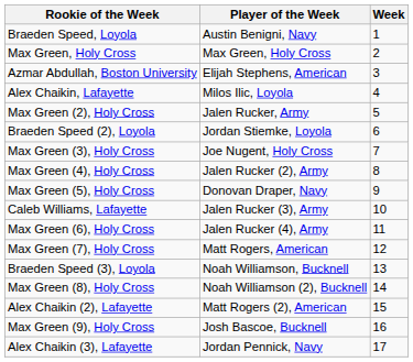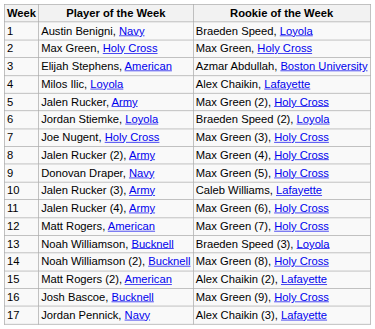 <table class="wikitable" border="1">
 <tr>
+<th align="center">Week</th>
+<th align="center">Player of the Week</th>
 <th align="center">Rookie of the Week</th>
-<th align="center">Player of the Week</th>
-<th align="center">Week</th>
 </tr>
 <tr>
+<td>1</td>
+<td>Austin Benigni, <a href='#'>Navy</a></td>
 <td>Braeden Speed, <a href='#'>Loyola</a></td>
-<td>Austin Benigni, <a href='#'>Navy</a></td>
-<td>1</td>
 </tr>
 <tr>
+<td>2</td>
 <td>Max Green, <a href='#'>Holy Cross</a></td>
 <td>Max Green, <a href='#'>Holy Cross</a></td>
-<td>2</td>
 </tr>
 <tr>
+<td>3</td>
+<td>Elijah Stephens, <a href='#'>American</a></td>
 <td>Azmar Abdullah, <a href='#'>Boston University</a></td>
-<td>Elijah Stephens, <a href='#'>American</a></td>
-<td>3</td>
 </tr>
 <tr>
+<td>4</td>
+<td>Milos Ilic, <a href='#'>Loyola</a></td>
 <td>Alex Chaikin, <a href='#'>Lafayette</a></td>
-<td>Milos Ilic, <a href='#'>Loyola</a></td>
-<td>4</td>
 </tr>
 <tr>
+<td>5</td>
+<td>Jalen Rucker, <a href='#'>Army</a></td>
 <td>Max Green (2), <a href='#'>Holy Cross</a></td>
-<td>Jalen Rucker, <a href='#'>Army</a></td>
-<td>5</td>
 </tr>
 <tr>
+<td>6</td>
+<td>Jordan Stiemke, <a href='#'>Loyola</a></td>
 <td>Braeden Speed (2), <a href='#'>Loyola</a></td>
-<td>Jordan Stiemke, <a href='#'>Loyola</a></td>
-<td>6</td>
 </tr>
 <tr>
+<td>7</td>
+<td>Joe Nugent, <a href='#'>Holy Cross</a></td>
 <td>Max Green (3), <a href='#'>Holy Cross</a></td>
-<td>Joe Nugent, <a href='#'>Holy Cross</a></td>
-<td>7</td>
 </tr>
 <tr>
+<td>8</td>
+<td>Jalen Rucker (2), <a href='#'>Army</a></td>
 <td>Max Green (4), <a href='#'>Holy Cross</a></td>
-<td>Jalen Rucker (2), <a href='#'>Army</a></td>
-<td>8</td>
 </tr>
 <tr>
+<td>9</td>
+<td>Donovan Draper, <a href='#'>Navy</a></td>
 <td>Max Green (5), <a href='#'>Holy Cross</a></td>
-<td>Donovan Draper, <a href='#'>Navy</a></td>
-<td>9</td>
 </tr>
 <tr>
+<td>10</td>
+<td>Jalen Rucker (3), <a href='#'>Army</a></td>
 <td>Caleb Williams, <a href='#'>Lafayette</a></td>
-<td>Jalen Rucker (3), <a href='#'>Army</a></td>
-<td>10</td>
 </tr>
 <tr>
+<td>11</td>
+<td>Jalen Rucker (4), <a href='#'>Army</a></td>
 <td>Max Green (6), <a href='#'>Holy Cross</a></td>
-<td>Jalen Rucker (4), <a href='#'>Army</a></td>
-<td>11</td>
 </tr>
 <tr>
+<td>12</td>
+<td>Matt Rogers, <a href='#'>American</a></td>
 <td>Max Green (7), <a href='#'>Holy Cross</a></td>
-<td>Matt Rogers, <a href='#'>American</a></td>
-<td>12</td>
 </tr>
 <tr>
+<td>13</td>
+<td>Noah Williamson, <a href='#'>Bucknell</a></td>
 <td>Braeden Speed (3), <a href='#'>Loyola</a></td>
-<td>Noah Williamson, <a href='#'>Bucknell</a></td>
-<td>13</td>
 </tr>
 <tr>
+<td>14</td>
+<td>Noah Williamson (2), <a href='#'>Bucknell</a></td>
 <td>Max Green (8), <a href='#'>Holy Cross</a></td>
-<td>Noah Williamson (2), <a href='#'>Bucknell</a></td>
-<td>14</td>
 </tr>
 <tr>
+<td>15</td>
+<td>Matt Rogers (2), <a href='#'>American</a></td>
 <td>Alex Chaikin (2), <a href='#'>Lafayette</a></td>
-<td>Matt Rogers (2), <a href='#'>American</a></td>
-<td>15</td>
 </tr>
 <tr>
+<td>16</td>
+<td>Josh Bascoe, <a href='#'>Bucknell</a></td>
 <td>Max Green (9), <a href='#'>Holy Cross</a></td>
-<td>Josh Bascoe, <a href='#'>Bucknell</a></td>
-<td>16</td>
 </tr>
 <tr>
+<td>17</td>
+<td>Jordan Pennick, <a href='#'>Navy</a></td>
 <td>Alex Chaikin (3), <a href='#'>Lafayette</a></td>
-<td>Jordan Pennick, <a href='#'>Navy</a></td>
-<td>17</td>
 </tr>
 </table>
